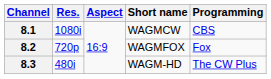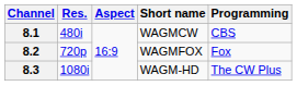 <table class="wikitable">
 <tr>
 <th><a href='#'>Channel</a></th>
 <th><a href='#'>Res.</a></th>
 <th><a href='#'>Aspect</a></th>
 <th>Short name</th>
 <th>Programming</th>
 </tr>
 <tr>
 <th scope = "row">8.1</th>
-<td><a href='#'>1080i</a></td>
+<td><a href='#'>480i</a></td>
 <td rowspan="3"><a href='#'>16:9</a></td>
 <td>WAGMCW</td>
 <td><a href='#'>CBS</a></td>
 </tr>
 <tr>
 <th scope = "row">8.2</th>
 <td><a href='#'>720p</a></td>
 <td>WAGMFOX</td>
 <td><a href='#'>Fox</a></td>
 </tr>
 <tr>
 <th scope = "row">8.3</th>
-<td><a href='#'>480i</a></td>
+<td><a href='#'>1080i</a></td>
 <td>WAGM-HD</td>
 <td><a href='#'>The CW Plus</a></td>
 </tr>
 </table>
